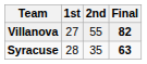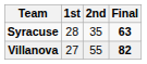 <table class="wikitable">
 <tr>
 <th>Team</th>
 <th>1st</th>
 <th>2nd</th>
 <th>Final</th>
 </tr>
+<tr style="text-align:center;">
+<td><strong>Syracuse</strong></td>
+<td align=center>28</td>
+<td align=center>35</td>
+<td align=center><strong>63</strong></td>
+</tr>
 <tr style="text-align:center; background:#f0f0f0;">
 <td><strong>Villanova</strong></td>
 <td align=center>27</td>
 <td align=center>55</td>
 <td align=center><strong>82</strong></td>
 </tr>
-<tr style="text-align:center;">
-<td><strong>Syracuse</strong></td>
-<td align=center>28</td>
-<td align=center>35</td>
-<td align=center><strong>63</strong></td>
-</tr>
 </table>
